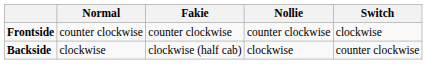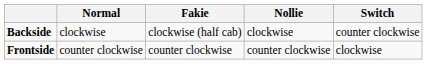 <table class="wikitable">
 <tr>
 <th></th>
 <th>Normal</th>
 <th>Fakie</th>
 <th>Nollie</th>
 <th>Switch</th>
 </tr>
 <tr>
+<td><strong>Backside</strong></td>
+<td>clockwise</td>
+<td>clockwise (half cab)</td>
+<td>clockwise</td>
+<td>counter clockwise</td>
+</tr>
+<tr>
 <td><strong>Frontside</strong></td>
 <td>counter clockwise</td>
 <td>counter clockwise</td>
 <td>counter clockwise</td>
 <td>clockwise</td>
 </tr>
-<tr>
-<td><strong>Backside</strong></td>
-<td>clockwise</td>
-<td>clockwise (half cab)</td>
-<td>clockwise</td>
-<td>counter clockwise</td>
-</tr>
 </table>
